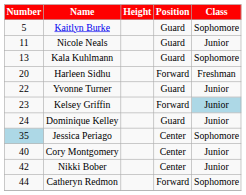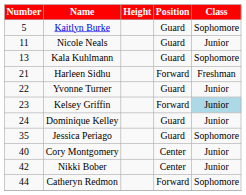 <table class="wikitable sortable" style="text-align:center;">
 <tr>
 <th style="background:red;color:#FFFFFF;">Number</th>
 <th style="background:red;color:#FFFFFF;">Name</th>
 <th style="background:red;color:#FFFFFF;">Height</th>
 <th style="background:red;color:#FFFFFF;">Position</th>
 <th style="background:red;color:#FFFFFF;">Class</th>
 </tr>
 <tr>
 <td>5</td>
 <td><a href='#'>Kaitlyn Burke</a></td>
 <td></td>
 <td>Guard</td>
 <td>Sophomore</td>
 </tr>
 <tr>
 <td>11</td>
 <td>Nicole Neals</td>
 <td></td>
 <td>Guard</td>
 <td>Junior</td>
 </tr>
 <tr>
 <td>13</td>
 <td>Kala Kuhlmann</td>
 <td></td>
 <td>Guard</td>
 <td>Sophomore</td>
 </tr>
 <tr>
-<td>20</td>
+<td>21</td>
 <td>Harleen Sidhu</td>
 <td></td>
 <td>Forward</td>
 <td>Freshman</td>
 </tr>
 <tr>
 <td>22</td>
 <td>Yvonne Turner</td>
 <td></td>
 <td>Guard</td>
 <td>Junior</td>
 </tr>
 <tr>
 <td>23</td>
 <td>Kelsey Griffin</td>
 <td></td>
 <td>Forward</td>
 <td style="background: lightblue;">Junior</td>
 </tr>
 <tr>
 <td>24</td>
 <td>Dominique Kelley</td>
 <td></td>
 <td>Guard</td>
 <td>Junior</td>
 </tr>
 <tr>
-<td style="background: lightblue;">35</td>
+<td>35</td>
 <td>Jessica Periago</td>
 <td></td>
-<td>Center</td>
+<td>Guard</td>
 <td>Sophomore</td>
 </tr>
 <tr>
 <td>40</td>
 <td>Cory Montgomery</td>
 <td></td>
 <td>Center</td>
 <td>Junior</td>
 </tr>
 <tr>
 <td>42</td>
 <td>Nikki Bober</td>
 <td></td>
 <td>Center</td>
 <td>Junior</td>
 </tr>
 <tr>
 <td>44</td>
 <td>Catheryn Redmon</td>
 <td></td>
 <td>Forward</td>
 <td>Sophomore</td>
 </tr>
 <tr>
 </tr>
 </table>
